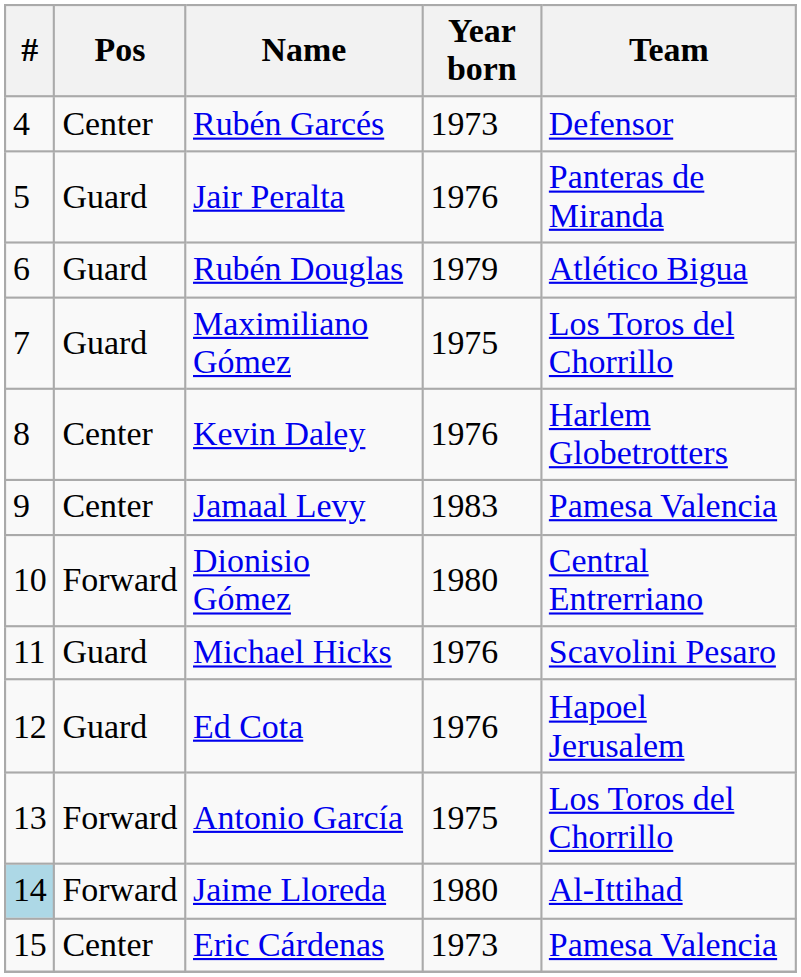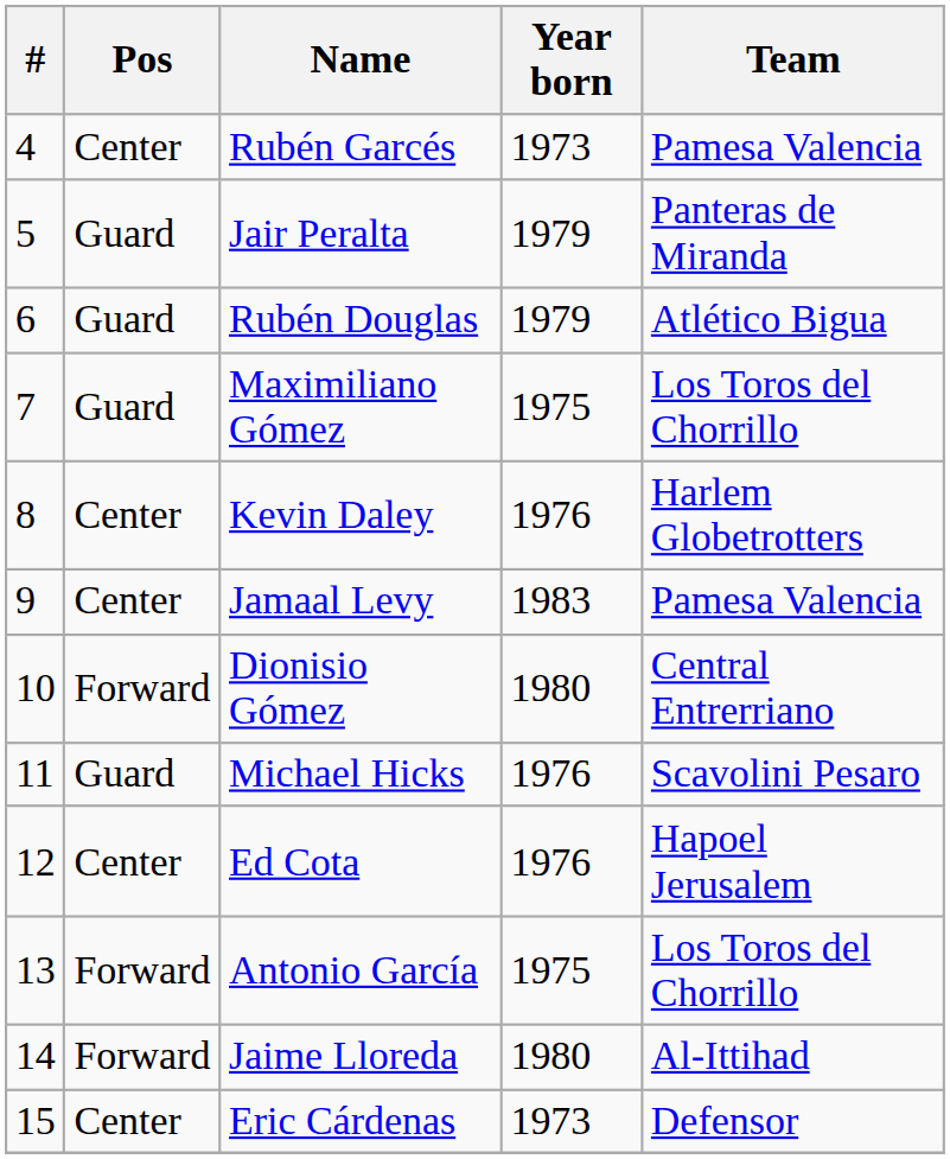 <table class="wikitable" width=60%>
 <tr>
 <th>#</th>
 <th>Pos</th>
 <th>Name</th>
 <th>Year born</th>
 <th>Team</th>
 </tr>
 <tr>
 <td>4</td>
 <td>Center</td>
 <td><a href='#'>Rubén Garcés</a></td>
 <td>1973</td>
-<td> <a href='#'>Defensor</a></td>
+<td> <a href='#'>Pamesa Valencia</a></td>
 </tr>
 <tr>
 <td>5</td>
 <td>Guard</td>
 <td><a href='#'>Jair Peralta</a></td>
-<td>1976</td>
+<td>1979</td>
 <td> <a href='#'>Panteras de Miranda</a></td>
 </tr>
 <tr>
 <td>6</td>
 <td>Guard</td>
 <td><a href='#'>Rubén Douglas</a></td>
 <td>1979</td>
 <td> <a href='#'>Atlético Bigua</a></td>
 </tr>
 <tr>
 <td>7</td>
 <td>Guard</td>
 <td><a href='#'>Maximiliano Gómez</a></td>
 <td>1975</td>
 <td> <a href='#'>Los Toros del Chorrillo</a></td>
 </tr>
 <tr>
 <td>8</td>
 <td>Center</td>
 <td><a href='#'>Kevin Daley</a></td>
 <td>1976</td>
 <td> <a href='#'>Harlem Globetrotters</a></td>
 </tr>
 <tr>
 <td>9</td>
 <td>Center</td>
 <td><a href='#'>Jamaal Levy</a></td>
 <td>1983</td>
 <td> <a href='#'>Pamesa Valencia</a></td>
 </tr>
 <tr>
 <td>10</td>
 <td>Forward</td>
 <td><a href='#'>Dionisio Gómez</a></td>
 <td>1980</td>
 <td> <a href='#'>Central Entrerriano</a></td>
 </tr>
 <tr>
 <td>11</td>
 <td>Guard</td>
 <td><a href='#'>Michael Hicks</a></td>
 <td>1976</td>
 <td> <a href='#'>Scavolini Pesaro</a></td>
 </tr>
 <tr>
 <td>12</td>
-<td>Guard</td>
+<td>Center</td>
 <td><a href='#'>Ed Cota</a></td>
 <td>1976</td>
 <td> <a href='#'>Hapoel Jerusalem</a></td>
 </tr>
 <tr>
 <td>13</td>
 <td>Forward</td>
 <td><a href='#'>Antonio García</a></td>
 <td>1975</td>
 <td> <a href='#'>Los Toros del Chorrillo</a></td>
 </tr>
 <tr>
-<td style="background: lightblue;">14</td>
+<td>14</td>
 <td>Forward</td>
 <td><a href='#'>Jaime Lloreda</a></td>
 <td>1980</td>
 <td> <a href='#'>Al-Ittihad</a></td>
 </tr>
 <tr>
 <td>15</td>
 <td>Center</td>
 <td><a href='#'>Eric Cárdenas</a></td>
 <td>1973</td>
-<td> <a href='#'>Pamesa Valencia</a></td>
+<td> <a href='#'>Defensor</a></td>
 </tr>
 <tr>
 </tr>
 </table>
